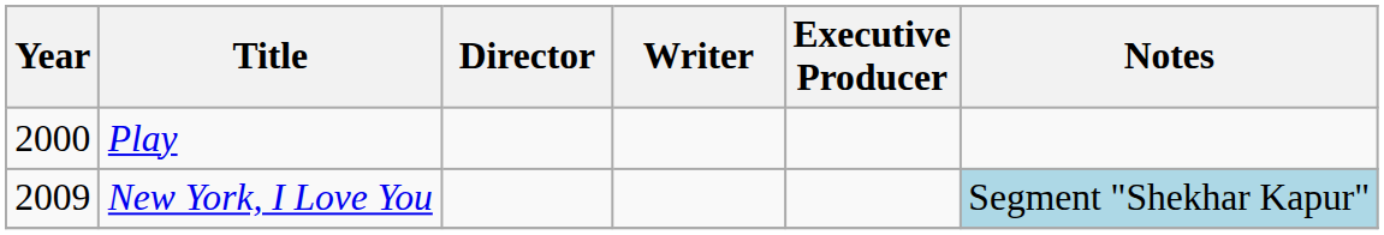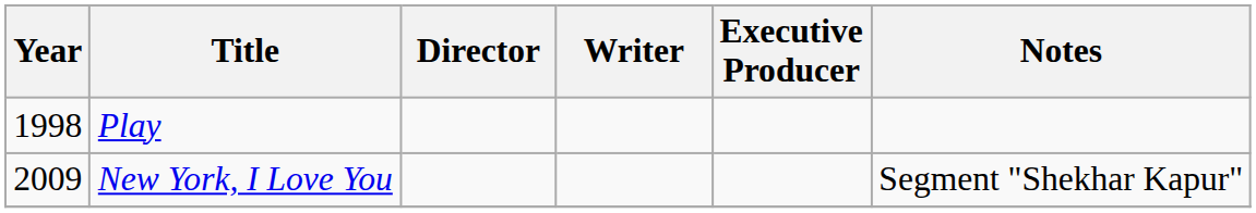 <table class="wikitable">
 <tr>
 <th>Year</th>
 <th>Title</th>
 <th width="65">Director</th>
 <th width="65">Writer</th>
 <th width="65">Executive<br>Producer</th>
 <th>Notes</th>
 </tr>
 <tr>
-<td>2000</td>
+<td>1998</td>
 <td><em><a href='#'>Play</a></em></td>
 <td></td>
 <td></td>
 <td></td>
 <td></td>
 </tr>
 <tr>
 <td>2009</td>
 <td><em><a href='#'>New York, I Love You</a></em></td>
 <td></td>
 <td></td>
 <td></td>
-<td style="background: lightblue;">Segment "Shekhar Kapur"</td>
+<td>Segment "Shekhar Kapur"</td>
 </tr>
 <tr>
 </tr>
 </table>
